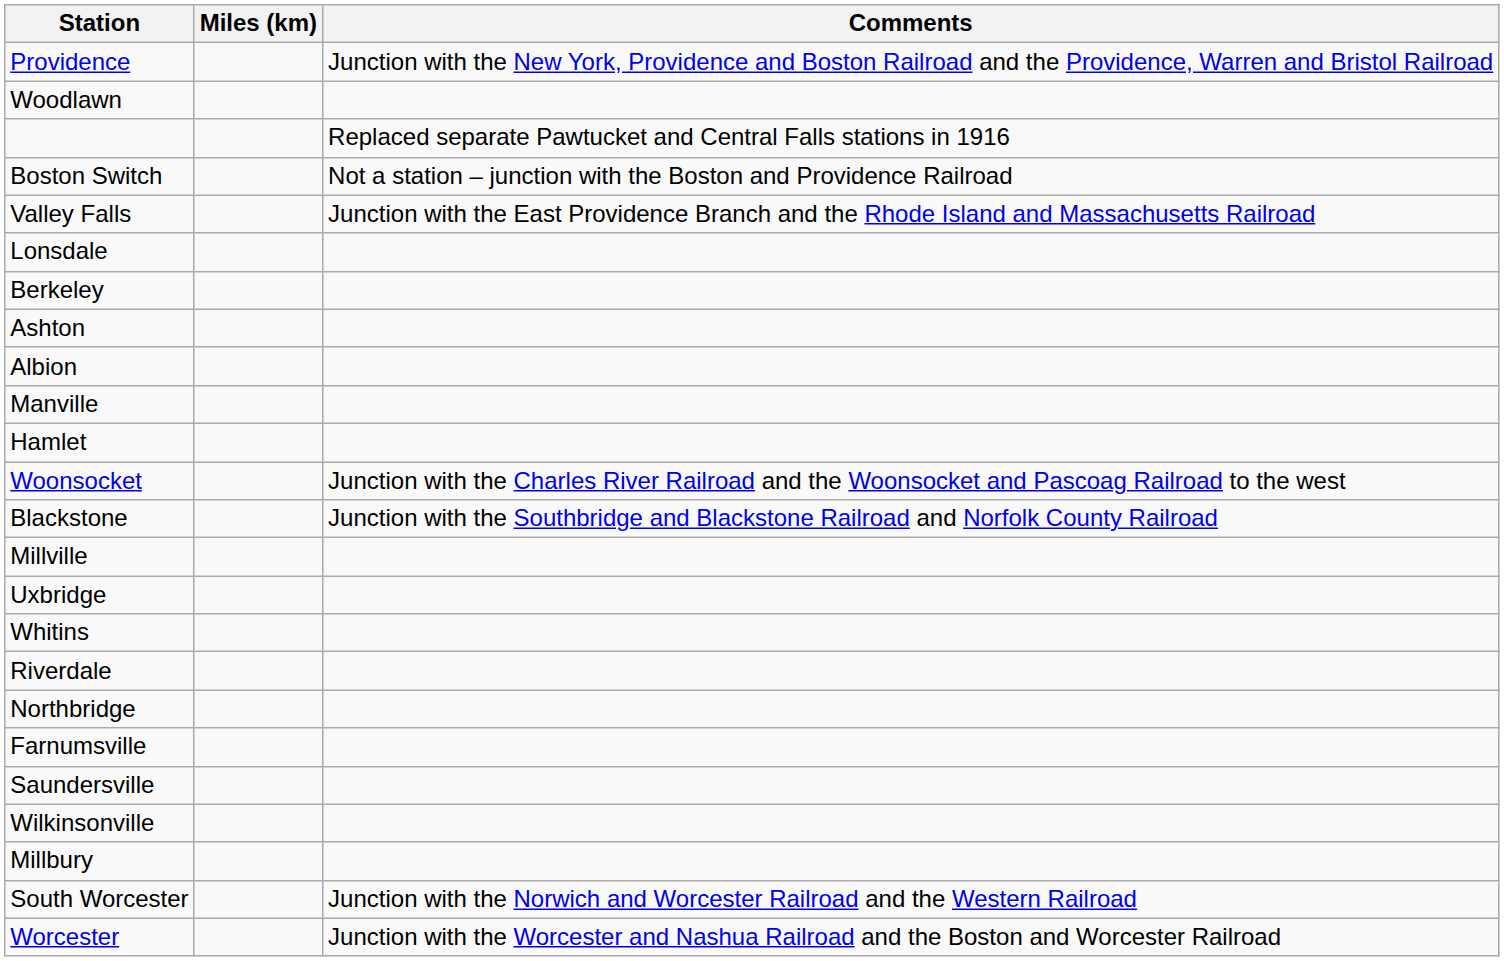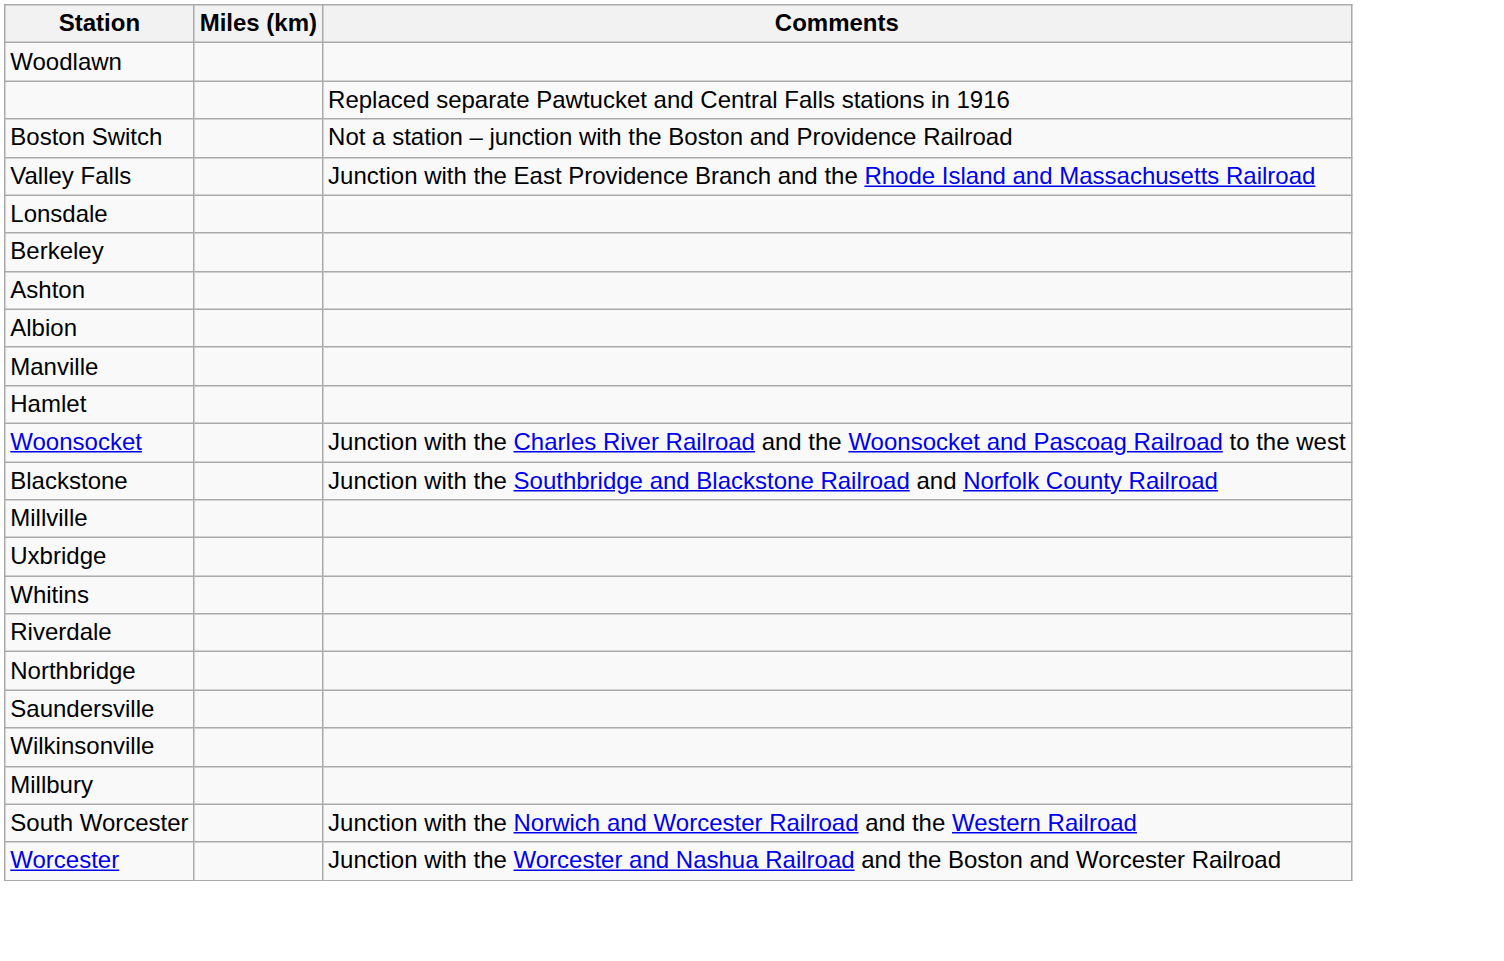 <table class="wikitable">
 <tr>
 <th>Station</th>
 <th>Miles (km)</th>
 <th>Comments</th>
-</tr>
-<tr>
-<td><a href='#'>Providence</a></td>
-<td></td>
-<td>Junction with the <a href='#'>New York, Providence and Boston Railroad</a> and the <a href='#'>Providence, Warren and Bristol Railroad</a></td>
 </tr>
 <tr>
 <td>Woodlawn</td>
 <td></td>
 <td></td>
 </tr>
 <tr>
 <td></td>
 <td></td>
 <td>Replaced separate Pawtucket and Central Falls stations in 1916</td>
 </tr>
 <tr>
 <td>Boston Switch</td>
 <td></td>
 <td>Not a station – junction with the Boston and Providence Railroad</td>
 </tr>
 <tr>
 <td>Valley Falls</td>
 <td></td>
 <td>Junction with the East Providence Branch and the <a href='#'>Rhode Island and Massachusetts Railroad</a></td>
 </tr>
 <tr>
 <td>Lonsdale</td>
 <td></td>
 <td></td>
 </tr>
 <tr>
 <td>Berkeley</td>
 <td></td>
 <td></td>
 </tr>
 <tr>
 <td>Ashton</td>
 <td></td>
 <td></td>
 </tr>
 <tr>
 <td>Albion</td>
 <td></td>
 <td></td>
 </tr>
 <tr>
 <td>Manville</td>
 <td></td>
 <td></td>
 </tr>
 <tr>
 <td>Hamlet</td>
 <td></td>
 <td></td>
 </tr>
 <tr>
 <td><a href='#'>Woonsocket</a></td>
 <td></td>
 <td>Junction with the <a href='#'>Charles River Railroad</a> and the <a href='#'>Woonsocket and Pascoag Railroad</a>  to the west</td>
 </tr>
 <tr>
 <td>Blackstone</td>
 <td></td>
 <td>Junction with the <a href='#'>Southbridge and Blackstone Railroad</a> and <a href='#'>Norfolk County Railroad</a></td>
 </tr>
 <tr>
 <td>Millville</td>
 <td></td>
 <td></td>
 </tr>
 <tr>
 <td>Uxbridge</td>
 <td></td>
 <td></td>
 </tr>
 <tr>
 <td>Whitins</td>
 <td></td>
 <td></td>
 </tr>
 <tr>
 <td>Riverdale</td>
 <td></td>
 <td></td>
 </tr>
 <tr>
 <td>Northbridge</td>
 <td></td>
 <td></td>
 </tr>
 <tr>
-<td>Farnumsville</td>
-<td></td>
-<td></td>
-</tr>
-<tr>
 <td>Saundersville</td>
 <td></td>
 <td></td>
 </tr>
 <tr>
 <td>Wilkinsonville</td>
 <td></td>
 <td></td>
 </tr>
 <tr>
 <td>Millbury</td>
 <td></td>
 <td></td>
 </tr>
 <tr>
 <td>South Worcester</td>
 <td></td>
 <td>Junction with the <a href='#'>Norwich and Worcester Railroad</a> and the <a href='#'>Western Railroad</a></td>
 </tr>
 <tr>
 <td><a href='#'>Worcester</a></td>
 <td></td>
 <td>Junction with the <a href='#'>Worcester and Nashua Railroad</a> and the Boston and Worcester Railroad</td>
 </tr>
 </table>
